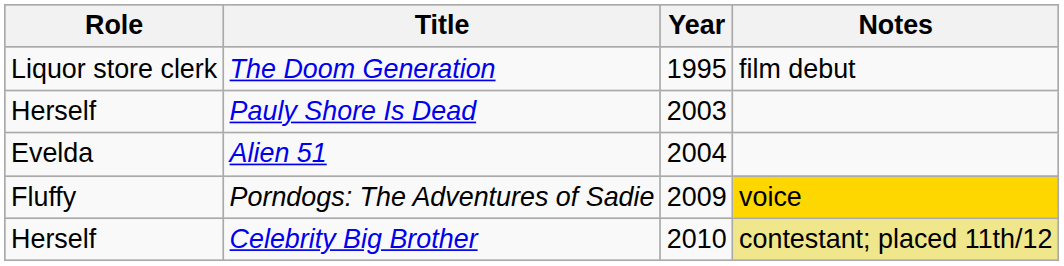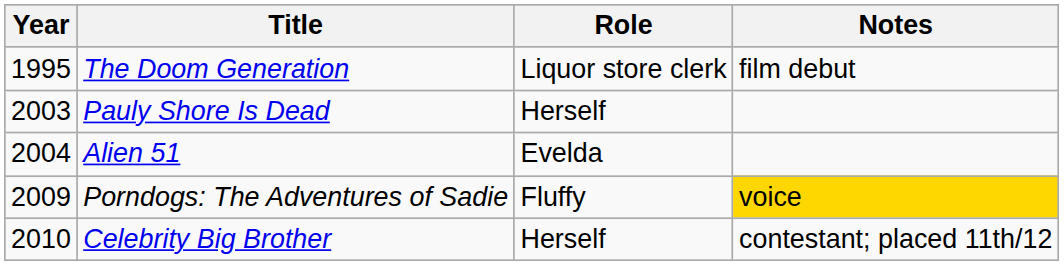 <table class="wikitable sortable">
 <tr>
+<th>Year</th>
+<th>Title</th>
 <th>Role</th>
-<th>Title</th>
-<th>Year</th>
 <th class="unsortable">Notes</th>
 </tr>
 <tr>
+<td>1995</td>
+<td><em><a href='#'>The Doom Generation</a></em></td>
 <td>Liquor store clerk</td>
-<td><em><a href='#'>The Doom Generation</a></em></td>
-<td>1995</td>
 <td>film debut</td>
 </tr>
 <tr>
+<td>2003</td>
+<td><em><a href='#'>Pauly Shore Is Dead</a></em></td>
 <td>Herself</td>
-<td><em><a href='#'>Pauly Shore Is Dead</a></em></td>
-<td>2003</td>
 <td></td>
 </tr>
 <tr>
+<td>2004</td>
+<td><em><a href='#'>Alien 51</a></em></td>
 <td>Evelda</td>
-<td><em><a href='#'>Alien 51</a></em></td>
-<td>2004</td>
 <td></td>
 </tr>
 <tr>
+<td>2009</td>
+<td><em>Porndogs: The Adventures of Sadie</em></td>
 <td>Fluffy</td>
-<td><em>Porndogs: The Adventures of Sadie</em></td>
-<td>2009</td>
 <td style="background: gold;">voice</td>
 </tr>
 <tr>
+<td>2010</td>
+<td><em><a href='#'>Celebrity Big Brother</a></em></td>
 <td>Herself</td>
-<td><em><a href='#'>Celebrity Big Brother</a></em></td>
-<td>2010</td>
-<td style="background: khaki;">contestant; placed 11th/12</td>
+<td>contestant; placed 11th/12</td>
 </tr>
 </table>
